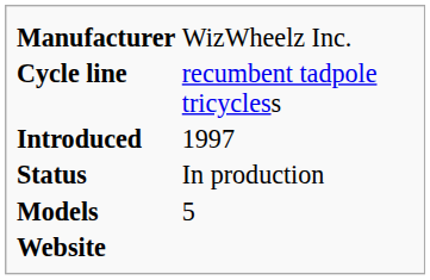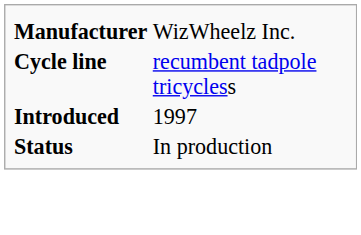 <table class="infobox" style="width:16em;">
 <tr>
 <td colspan=2 style="text-align:left; font-size:smaller;"></td>
 </tr>
 <tr>
 <td><strong>Manufacturer</strong></td>
 <td>WizWheelz Inc.</td>
 </tr>
 <tr>
 <td><strong>Cycle line</strong></td>
 <td><a href='#'>recumbent tadpole tricycles</a>s</td>
 </tr>
 <tr>
 <td><strong>Introduced</strong></td>
 <td>1997</td>
 </tr>
 <tr>
 <td><strong>Status</strong></td>
 <td>In production</td>
 </tr>
-<tr>
-<td><strong>Models</strong></td>
-<td>5</td>
-</tr>
-<tr>
-<td><strong>Website</strong></td>
-<td></td>
-</tr>
 </table>
